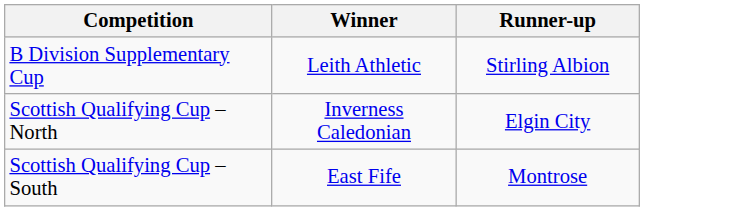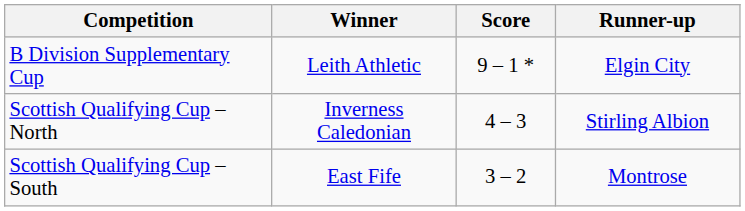 <table class="wikitable" style="text-align: center;">
 <tr>
 <th width=200>Competition</th>
 <th width=135>Winner</th>
+<th width=70>Score</th>
 <th width=135>Runner-up</th>
 </tr>
 <tr>
 <td align=left><a href='#'>B Division Supplementary Cup</a></td>
 <td><a href='#'>Leith Athletic</a></td>
-<td><a href='#'>Stirling Albion</a></td>
+<td>9 – 1 *</td>
+<td><a href='#'>Elgin City</a></td>
 </tr>
 <tr>
 <td align=left><a href='#'>Scottish Qualifying Cup</a> – North</td>
 <td><a href='#'>Inverness Caledonian</a></td>
-<td><a href='#'>Elgin City</a></td>
+<td>4 – 3 </td>
+<td><a href='#'>Stirling Albion</a></td>
 </tr>
 <tr>
 <td align=left><a href='#'>Scottish Qualifying Cup</a> – South</td>
 <td><a href='#'>East Fife</a></td>
+<td>3 – 2</td>
 <td><a href='#'>Montrose</a></td>
 </tr>
 </table>
